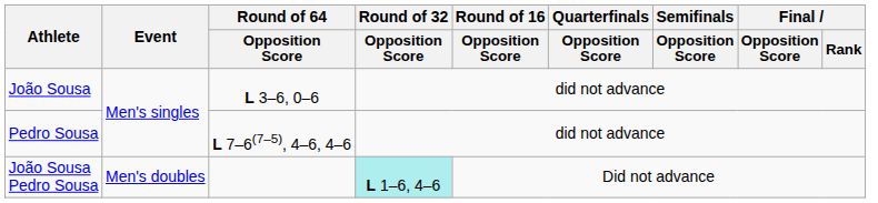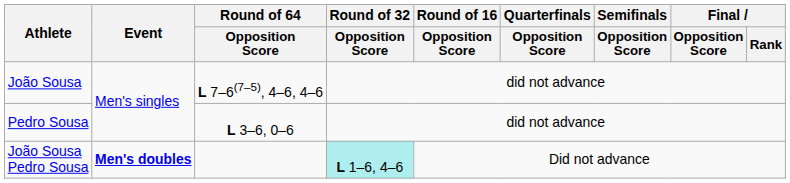 <table class=wikitable style="font-size:90%">
 <tr>
 <th rowspan="2">Athlete</th>
 <th rowspan="2">Event</th>
 <th>Round of 64</th>
 <th>Round of 32</th>
 <th>Round of 16</th>
 <th>Quarterfinals</th>
 <th>Semifinals</th>
 <th colspan=2>Final / </th>
 </tr>
 <tr style="font-size:95%">
 <th>Opposition<br>Score</th>
 <th>Opposition<br>Score</th>
 <th>Opposition<br>Score</th>
 <th>Opposition<br>Score</th>
 <th>Opposition<br>Score</th>
 <th>Opposition<br>Score</th>
 <th>Rank</th>
 </tr>
 <tr align=center>
 <td align=left><a href='#'>João Sousa</a></td>
 <td align=left rowspan=2><a href='#'>Men's singles</a></td>
+<td><br><strong>L</strong> 7–6<sup>(7–5)</sup>, 4–6, 4–6</td>
+<td colspan=6>did not advance</td>
+</tr>
+<tr align=center>
+<td align=left><a href='#'>Pedro Sousa</a></td>
 <td><br><strong>L</strong> 3–6, 0–6</td>
 <td colspan=6>did not advance</td>
 </tr>
 <tr align=center>
-<td align=left><a href='#'>Pedro Sousa</a></td>
-<td><br><strong>L</strong> 7–6<sup>(7–5)</sup>, 4–6, 4–6</td>
-<td colspan=6>did not advance</td>
-</tr>
-<tr align=center>
 <td align=left><a href='#'>João Sousa</a><br><a href='#'>Pedro Sousa</a></td>
-<td align=left><a href='#'>Men's doubles</a></td>
+<td align=left><strong><a href='#'>Men's doubles</a></strong></td>
 <td></td>
 <td style="background: paleturquoise;"><br><strong>L</strong> 1–6, 4–6</td>
 <td colspan=5>Did not advance</td>
 </tr>
 </table>
